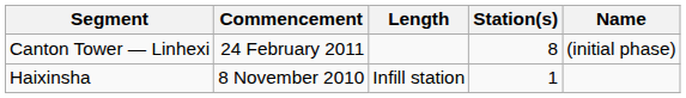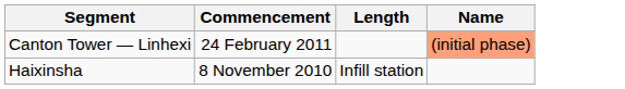 <table class="wikitable" style="border-collapse: collapse; text-align: right;">
 <tr>
 <th>Segment</th>
 <th>Commencement</th>
 <th>Length</th>
-<th>Station(s)</th>
 <th>Name</th>
 </tr>
 <tr>
 <td style="text-align: left;">Canton Tower — Linhexi</td>
 <td>24 February 2011</td>
 <td></td>
-<td>8</td>
-<td style="text-align: left;">(initial phase)</td>
+<td style="background: lightsalmon; text-align: left;">(initial phase)</td>
 </tr>
 <tr>
 <td style="text-align: left;">Haixinsha</td>
 <td>8 November 2010</td>
 <td>Infill station</td>
-<td>1</td>
 <td style="text-align: left;"></td>
 </tr>
 </table>
